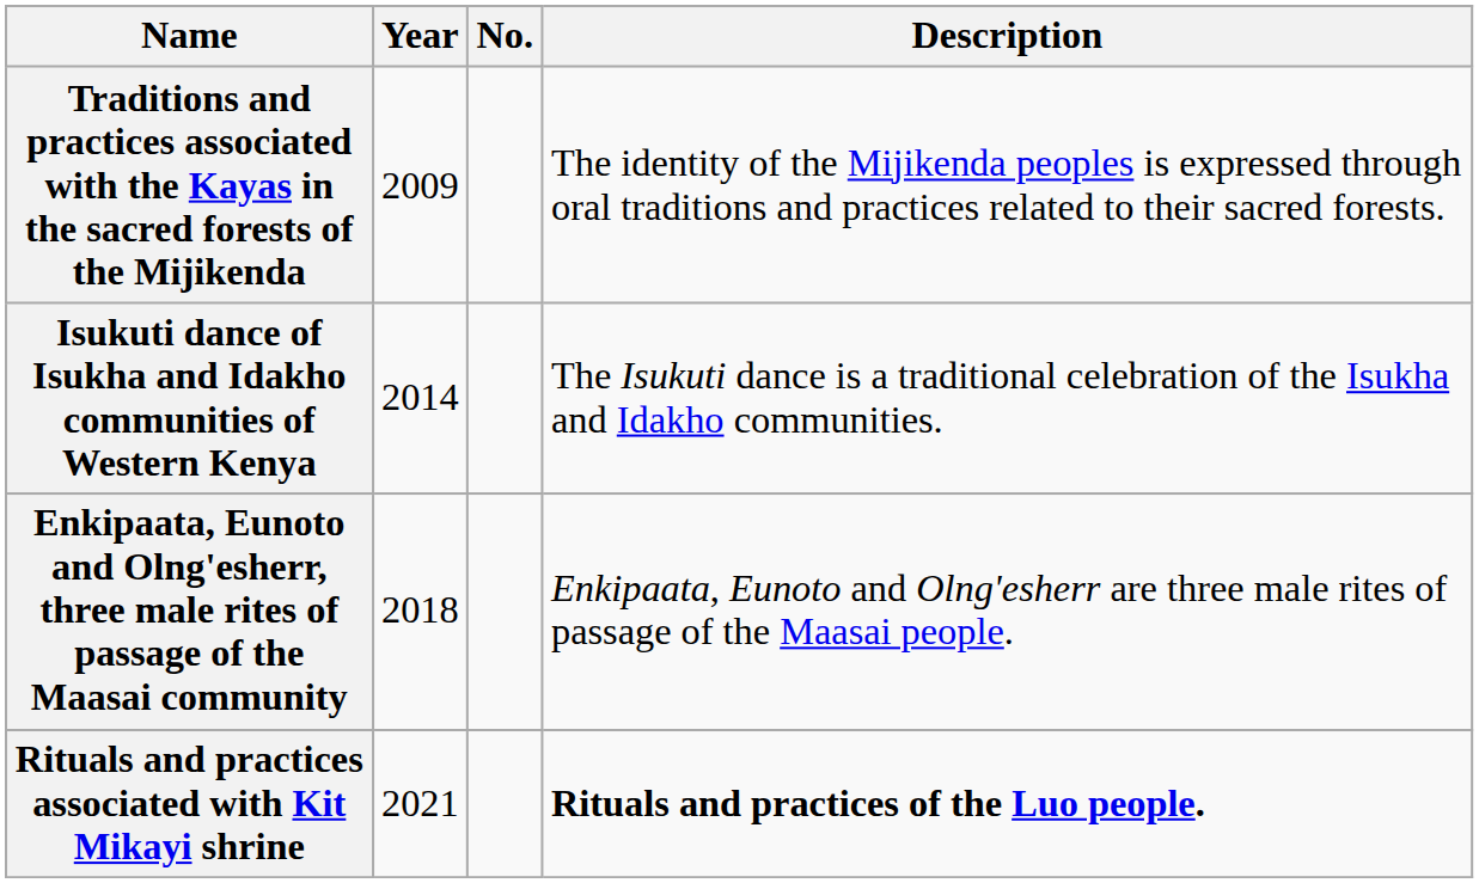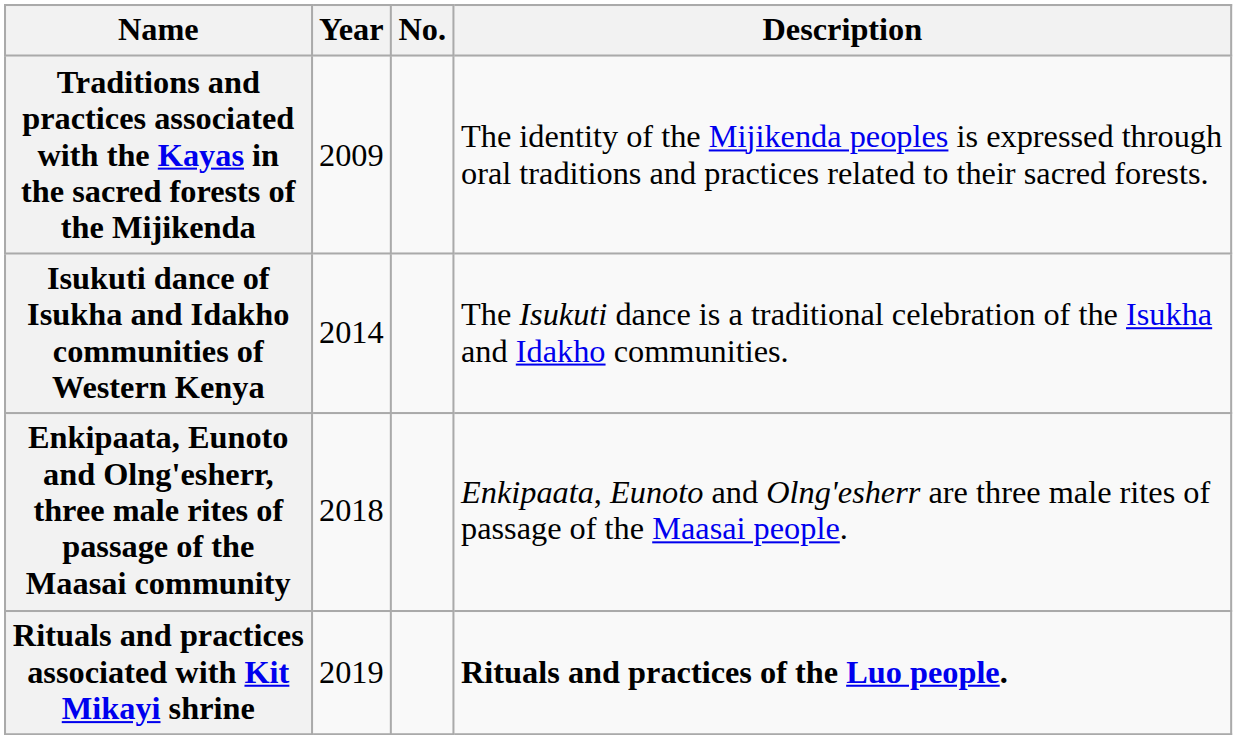 <table class="wikitable sortable plainrowheaders">
 <tr>
 <th style="width:25%">Name</th>
 <th>Year</th>
 <th>No.</th>
 <th class="unsortable">Description</th>
 </tr>
 <tr>
 <th scope="row">Traditions and practices associated with the <a href='#'>Kayas</a> in the sacred forests of the Mijikenda</th>
 <td>2009</td>
 <td></td>
 <td>The identity of the <a href='#'>Mijikenda peoples</a> is expressed through oral traditions and practices related to their sacred forests.</td>
 </tr>
 <tr>
 <th scope="row">Isukuti dance of Isukha and Idakho communities of Western Kenya</th>
 <td>2014</td>
 <td></td>
 <td>The <em>Isukuti</em> dance is a traditional celebration of the <a href='#'>Isukha</a> and <a href='#'>Idakho</a> communities.</td>
 </tr>
 <tr>
 <th scope="row">Enkipaata, Eunoto and Olng'esherr, three male rites of passage of the Maasai community</th>
 <td>2018</td>
 <td></td>
 <td><em>Enkipaata</em>, <em>Eunoto</em> and <em>Olng'esherr</em> are three male rites of passage of the <a href='#'>Maasai people</a>.</td>
 </tr>
 <tr>
 <th scope="row">Rituals and practices associated with <a href='#'>Kit Mikayi</a> shrine</th>
-<td>2021</td>
+<td>2019</td>
 <td></td>
 <td><strong>Rituals and practices of the <a href='#'>Luo people</a>.</strong></td>
 </tr>
 </table>
